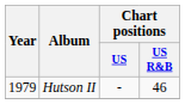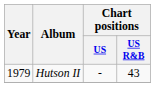 <table class="wikitable" style="text-align:center;">
 <tr>
 <th rowspan="2">Year</th>
 <th rowspan="2">Album</th>
 <th colspan="2">Chart positions</th>
 </tr>
 <tr style="font-size:smaller;">
 <th width="40"><a href='#'>US</a></th>
 <th width="40"><a href='#'>US<br>R&B</a></th>
 </tr>
 <tr>
 <td rowspan="1">1979</td>
 <td align="left"><em>Hutson II</em></td>
 <td>-</td>
-<td>46</td>
+<td>43</td>
 </tr>
 <tr>
 </tr>
 </table>
